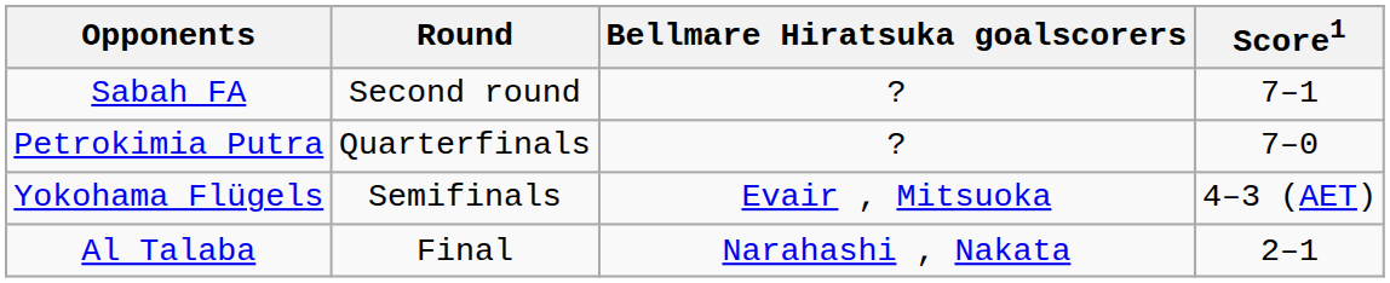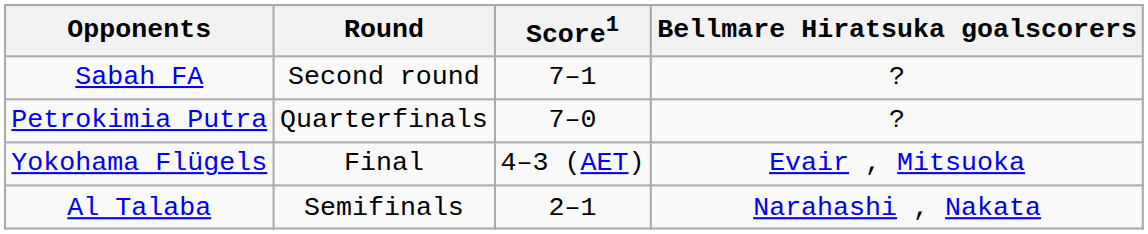 <table class="wikitable" style="text-align: center">
 <tr>
 <th>Opponents</th>
 <th>Round</th>
+<th>Score<sup>1</sup></th>
 <th>Bellmare Hiratsuka goalscorers</th>
-<th>Score<sup>1</sup></th>
 </tr>
 <tr>
 <td> <a href='#'>Sabah FA</a></td>
 <td>Second round</td>
+<td>7–1</td>
 <td>?</td>
-<td>7–1</td>
 </tr>
 <tr>
 <td> <a href='#'>Petrokimia Putra</a></td>
 <td>Quarterfinals</td>
+<td>7–0</td>
 <td>?</td>
-<td>7–0</td>
 </tr>
 <tr>
 <td> <a href='#'>Yokohama Flügels</a></td>
-<td>Semifinals</td>
+<td>Final</td>
+<td>4–3 (<a href='#'>AET</a>)</td>
 <td><a href='#'>Evair</a> , <a href='#'>Mitsuoka</a> </td>
-<td>4–3 (<a href='#'>AET</a>)</td>
 </tr>
 <tr>
 <td> <a href='#'>Al Talaba</a></td>
-<td>Final</td>
+<td>Semifinals</td>
+<td>2–1</td>
 <td><a href='#'>Narahashi</a> , <a href='#'>Nakata</a> </td>
-<td>2–1</td>
 </tr>
 </table>
